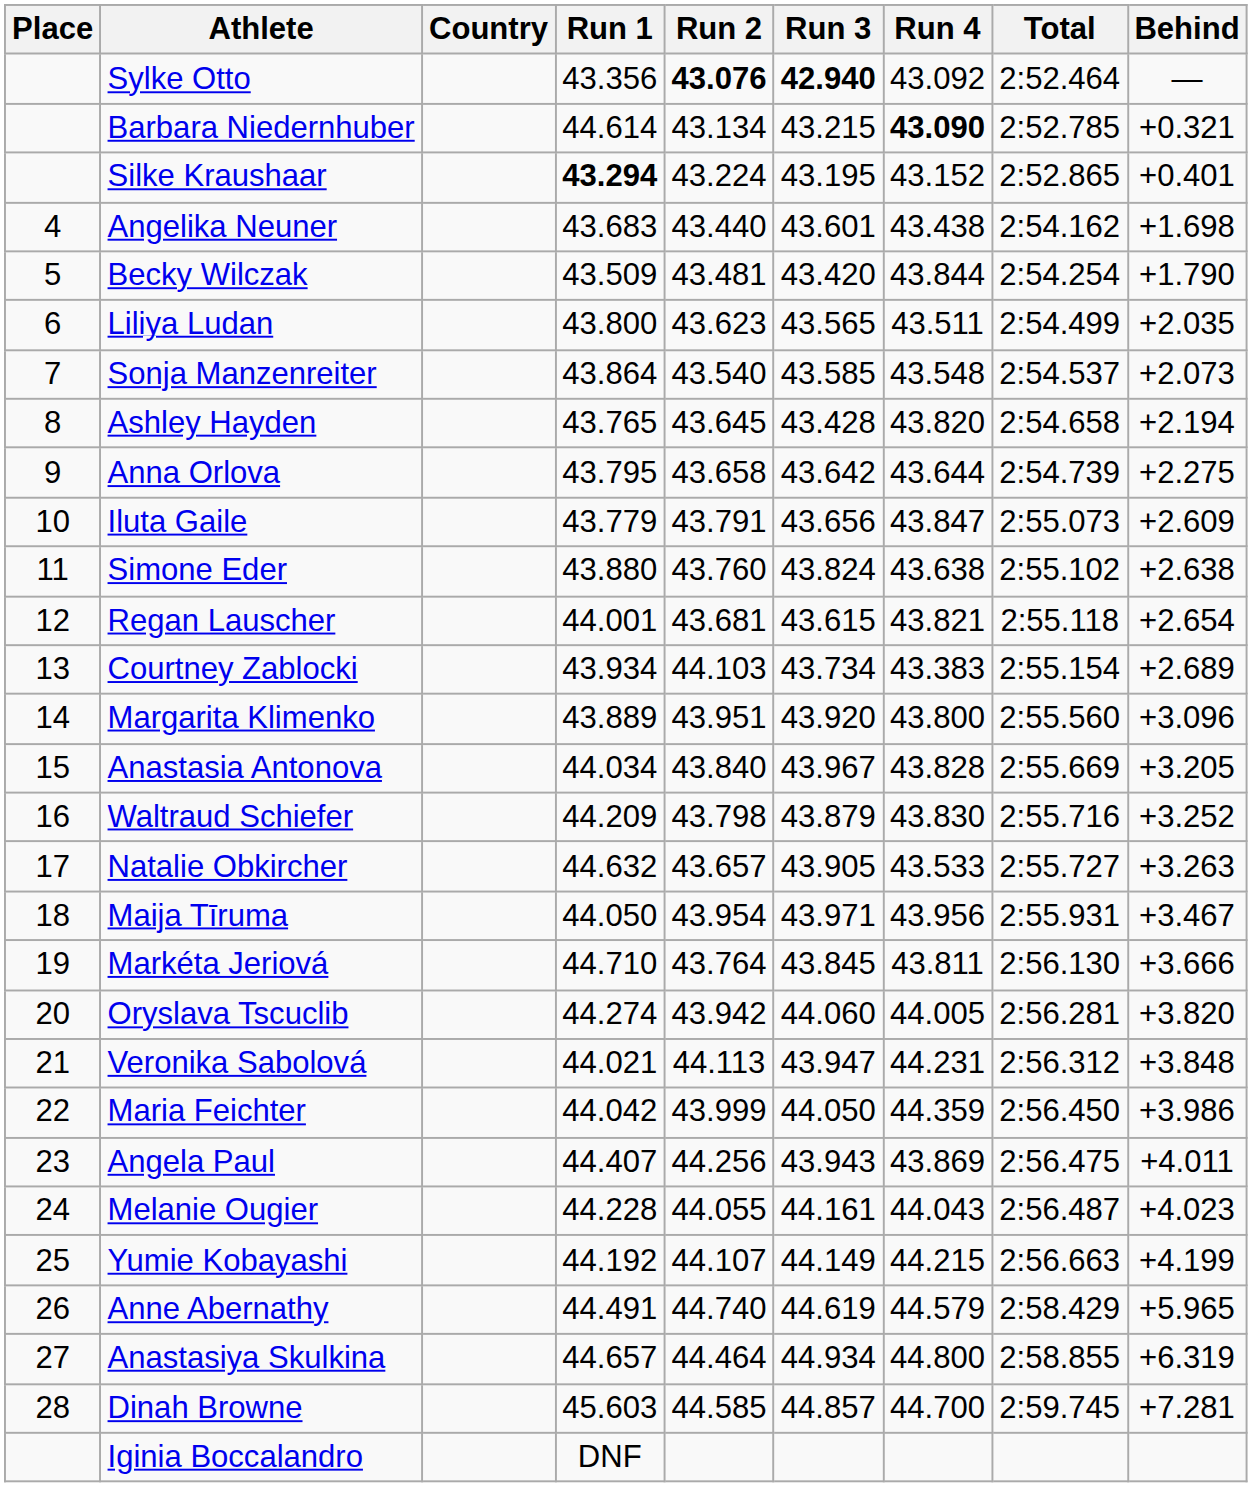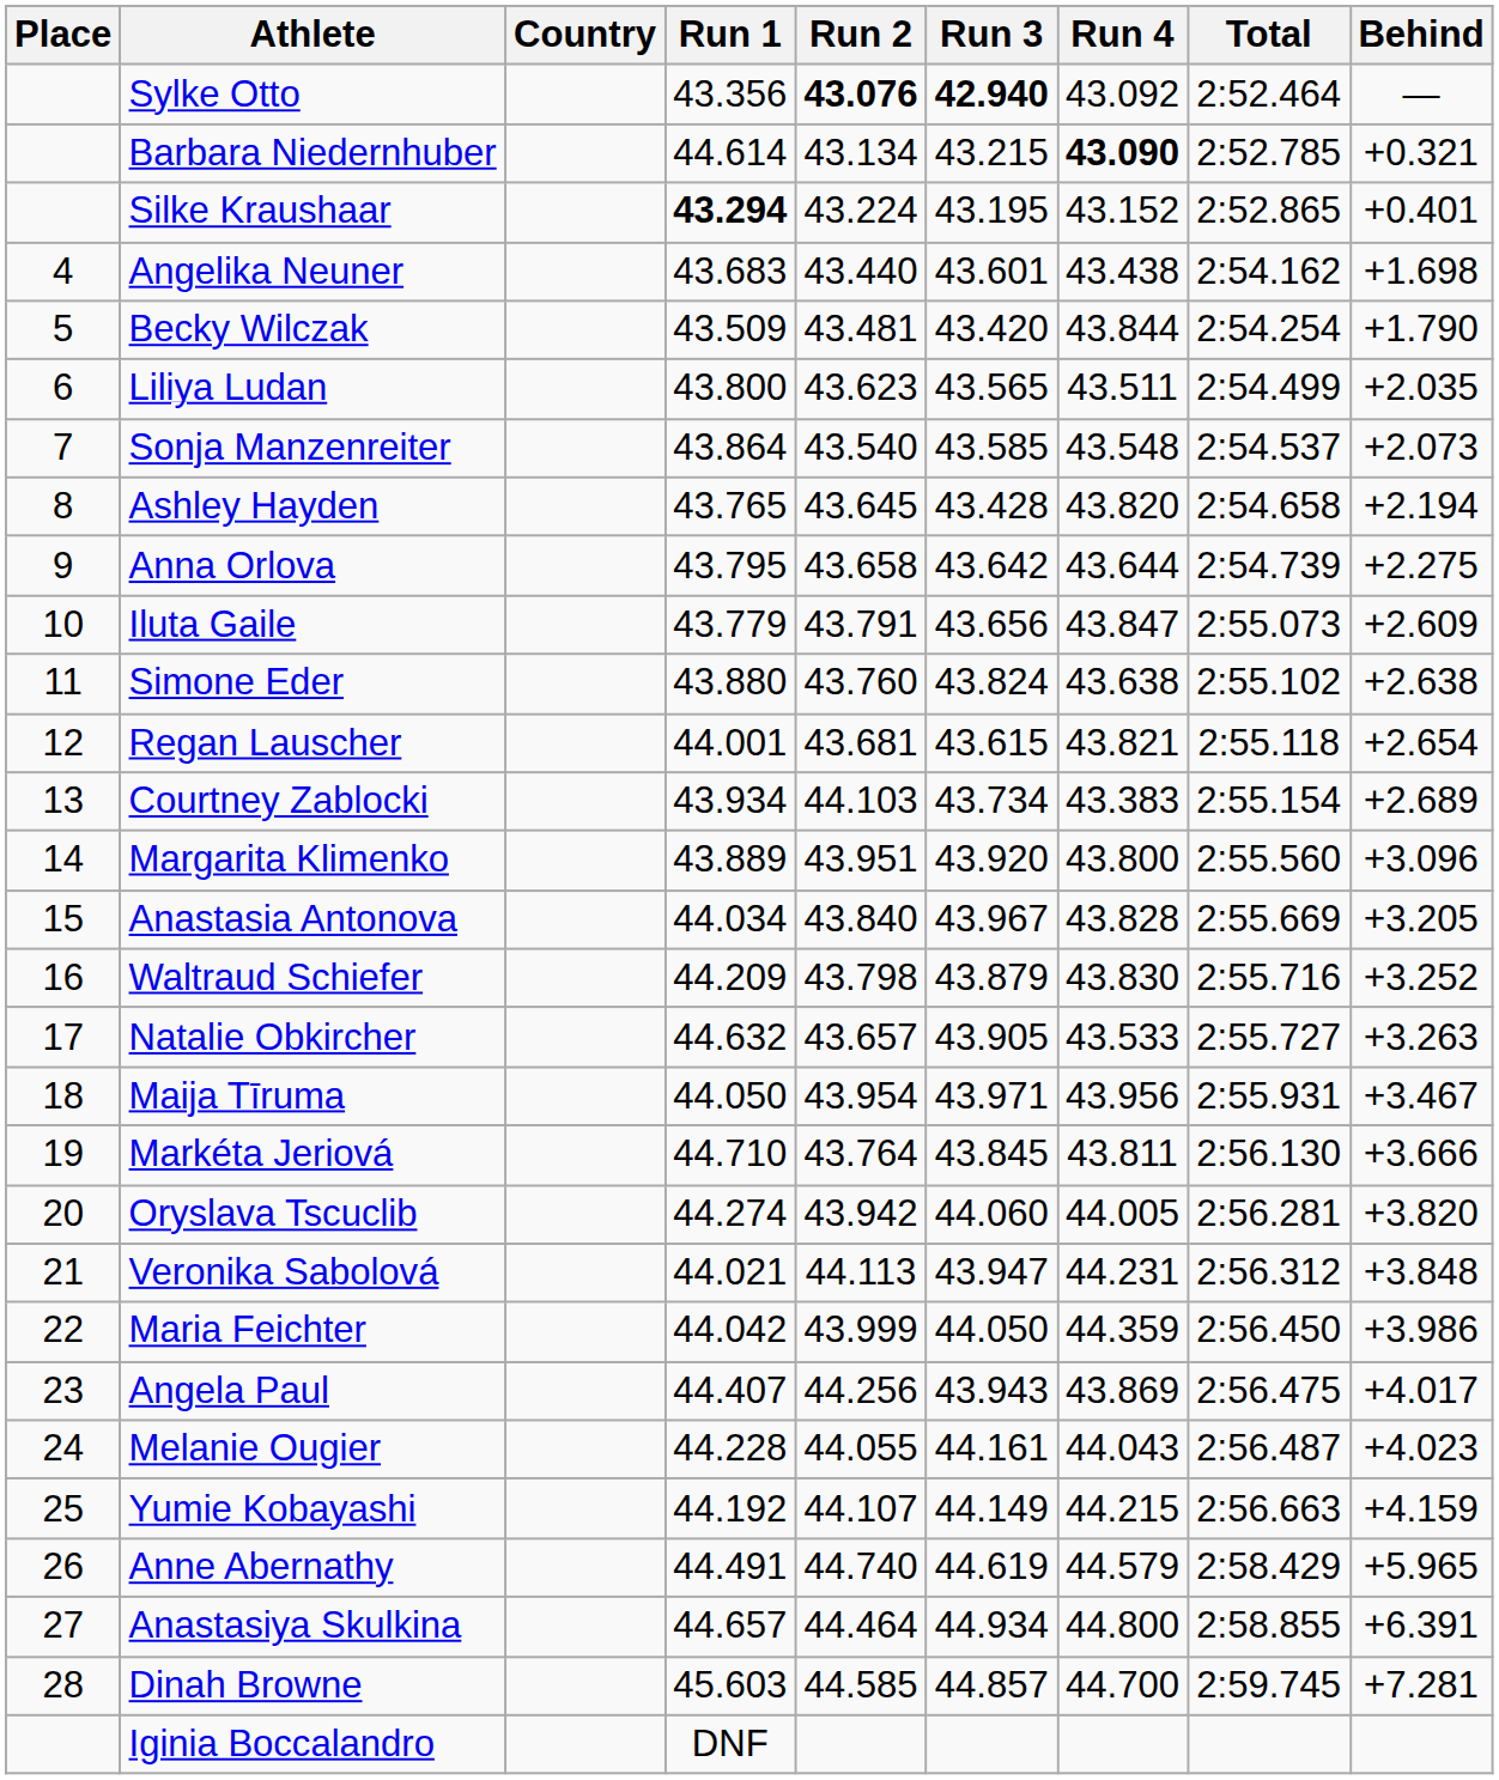 <table class="wikitable sortable" style="text-align:center">
 <tr bgcolor=efefef>
 <th>Place</th>
 <th>Athlete</th>
 <th>Country</th>
 <th>Run 1</th>
 <th>Run 2</th>
 <th>Run 3</th>
 <th>Run 4</th>
 <th>Total</th>
 <th>Behind</th>
 </tr>
 <tr>
 <td> </td>
 <td align=left><a href='#'>Sylke Otto</a></td>
 <td align=left></td>
 <td>43.356</td>
 <td><strong>43.076</strong></td>
 <td><strong>42.940</strong></td>
 <td>43.092</td>
 <td>2:52.464</td>
 <td>—</td>
 </tr>
 <tr>
 <td> </td>
 <td align=left><a href='#'>Barbara Niedernhuber</a></td>
 <td align=left></td>
 <td>44.614</td>
 <td>43.134</td>
 <td>43.215</td>
 <td><strong>43.090</strong></td>
 <td>2:52.785</td>
 <td>+0.321</td>
 </tr>
 <tr>
 <td> </td>
 <td align=left><a href='#'>Silke Kraushaar</a></td>
 <td align=left></td>
 <td><strong>43.294</strong></td>
 <td>43.224</td>
 <td>43.195</td>
 <td>43.152</td>
 <td>2:52.865</td>
 <td>+0.401</td>
 </tr>
 <tr>
 <td>4</td>
 <td align=left><a href='#'>Angelika Neuner</a></td>
 <td align=left></td>
 <td>43.683</td>
 <td>43.440</td>
 <td>43.601</td>
 <td>43.438</td>
 <td>2:54.162</td>
 <td>+1.698</td>
 </tr>
 <tr>
 <td>5</td>
 <td align=left><a href='#'>Becky Wilczak</a></td>
 <td align=left></td>
 <td>43.509</td>
 <td>43.481</td>
 <td>43.420</td>
 <td>43.844</td>
 <td>2:54.254</td>
 <td>+1.790</td>
 </tr>
 <tr>
 <td>6</td>
 <td align=left><a href='#'>Liliya Ludan</a></td>
 <td align=left></td>
 <td>43.800</td>
 <td>43.623</td>
 <td>43.565</td>
 <td>43.511</td>
 <td>2:54.499</td>
 <td>+2.035</td>
 </tr>
 <tr>
 <td>7</td>
 <td align=left><a href='#'>Sonja Manzenreiter</a></td>
 <td align=left></td>
 <td>43.864</td>
 <td>43.540</td>
 <td>43.585</td>
 <td>43.548</td>
 <td>2:54.537</td>
 <td>+2.073</td>
 </tr>
 <tr>
 <td>8</td>
 <td align=left><a href='#'>Ashley Hayden</a></td>
 <td align=left></td>
 <td>43.765</td>
 <td>43.645</td>
 <td>43.428</td>
 <td>43.820</td>
 <td>2:54.658</td>
 <td>+2.194</td>
 </tr>
 <tr>
 <td>9</td>
 <td align=left><a href='#'>Anna Orlova</a></td>
 <td align=left></td>
 <td>43.795</td>
 <td>43.658</td>
 <td>43.642</td>
 <td>43.644</td>
 <td>2:54.739</td>
 <td>+2.275</td>
 </tr>
 <tr>
 <td>10</td>
 <td align=left><a href='#'>Iluta Gaile</a></td>
 <td align=left></td>
 <td>43.779</td>
 <td>43.791</td>
 <td>43.656</td>
 <td>43.847</td>
 <td>2:55.073</td>
 <td>+2.609</td>
 </tr>
 <tr>
 <td>11</td>
 <td align=left><a href='#'>Simone Eder</a></td>
 <td align=left></td>
 <td>43.880</td>
 <td>43.760</td>
 <td>43.824</td>
 <td>43.638</td>
 <td>2:55.102</td>
 <td>+2.638</td>
 </tr>
 <tr>
 <td>12</td>
 <td align=left><a href='#'>Regan Lauscher</a></td>
 <td align=left></td>
 <td>44.001</td>
 <td>43.681</td>
 <td>43.615</td>
 <td>43.821</td>
 <td>2:55.118</td>
 <td>+2.654</td>
 </tr>
 <tr>
 <td>13</td>
 <td align=left><a href='#'>Courtney Zablocki</a></td>
 <td align=left></td>
 <td>43.934</td>
 <td>44.103</td>
 <td>43.734</td>
 <td>43.383</td>
 <td>2:55.154</td>
 <td>+2.689</td>
 </tr>
 <tr>
 <td>14</td>
 <td align=left><a href='#'>Margarita Klimenko</a></td>
 <td align=left></td>
 <td>43.889</td>
 <td>43.951</td>
 <td>43.920</td>
 <td>43.800</td>
 <td>2:55.560</td>
 <td>+3.096</td>
 </tr>
 <tr>
 <td>15</td>
 <td align=left><a href='#'>Anastasia Antonova</a></td>
 <td align=left></td>
 <td>44.034</td>
 <td>43.840</td>
 <td>43.967</td>
 <td>43.828</td>
 <td>2:55.669</td>
 <td>+3.205</td>
 </tr>
 <tr>
 <td>16</td>
 <td align=left><a href='#'>Waltraud Schiefer</a></td>
 <td align=left></td>
 <td>44.209</td>
 <td>43.798</td>
 <td>43.879</td>
 <td>43.830</td>
 <td>2:55.716</td>
 <td>+3.252</td>
 </tr>
 <tr>
 <td>17</td>
 <td align=left><a href='#'>Natalie Obkircher</a></td>
 <td align=left></td>
 <td>44.632</td>
 <td>43.657</td>
 <td>43.905</td>
 <td>43.533</td>
 <td>2:55.727</td>
 <td>+3.263</td>
 </tr>
 <tr>
 <td>18</td>
 <td align=left><a href='#'>Maija Tīruma</a></td>
 <td align=left></td>
 <td>44.050</td>
 <td>43.954</td>
 <td>43.971</td>
 <td>43.956</td>
 <td>2:55.931</td>
 <td>+3.467</td>
 </tr>
 <tr>
 <td>19</td>
 <td align=left><a href='#'>Markéta Jeriová</a></td>
 <td align=left></td>
 <td>44.710</td>
 <td>43.764</td>
 <td>43.845</td>
 <td>43.811</td>
 <td>2:56.130</td>
 <td>+3.666</td>
 </tr>
 <tr>
 <td>20</td>
 <td align=left><a href='#'>Oryslava Tscuclib</a></td>
 <td align=left></td>
 <td>44.274</td>
 <td>43.942</td>
 <td>44.060</td>
 <td>44.005</td>
 <td>2:56.281</td>
 <td>+3.820</td>
 </tr>
 <tr>
 <td>21</td>
 <td align=left><a href='#'>Veronika Sabolová</a></td>
 <td align=left></td>
 <td>44.021</td>
 <td>44.113</td>
 <td>43.947</td>
 <td>44.231</td>
 <td>2:56.312</td>
 <td>+3.848</td>
 </tr>
 <tr>
 <td>22</td>
 <td align=left><a href='#'>Maria Feichter</a></td>
 <td align=left></td>
 <td>44.042</td>
 <td>43.999</td>
 <td>44.050</td>
 <td>44.359</td>
 <td>2:56.450</td>
 <td>+3.986</td>
 </tr>
 <tr>
 <td>23</td>
 <td align=left><a href='#'>Angela Paul</a></td>
 <td align=left></td>
 <td>44.407</td>
 <td>44.256</td>
 <td>43.943</td>
 <td>43.869</td>
 <td>2:56.475</td>
-<td>+4.011</td>
+<td>+4.017</td>
 </tr>
 <tr>
 <td>24</td>
 <td align=left><a href='#'>Melanie Ougier</a></td>
 <td align=left></td>
 <td>44.228</td>
 <td>44.055</td>
 <td>44.161</td>
 <td>44.043</td>
 <td>2:56.487</td>
 <td>+4.023</td>
 </tr>
 <tr>
 <td>25</td>
 <td align=left><a href='#'>Yumie Kobayashi</a></td>
 <td align=left></td>
 <td>44.192</td>
 <td>44.107</td>
 <td>44.149</td>
 <td>44.215</td>
 <td>2:56.663</td>
-<td>+4.199</td>
+<td>+4.159</td>
 </tr>
 <tr>
 <td>26</td>
 <td align=left><a href='#'>Anne Abernathy</a></td>
 <td align=left></td>
 <td>44.491</td>
 <td>44.740</td>
 <td>44.619</td>
 <td>44.579</td>
 <td>2:58.429</td>
 <td>+5.965</td>
 </tr>
 <tr>
 <td>27</td>
 <td align=left><a href='#'>Anastasiya Skulkina</a></td>
 <td align=left></td>
 <td>44.657</td>
 <td>44.464</td>
 <td>44.934</td>
 <td>44.800</td>
 <td>2:58.855</td>
-<td>+6.319</td>
+<td>+6.391</td>
 </tr>
 <tr>
 <td>28</td>
 <td align=left><a href='#'>Dinah Browne</a></td>
 <td align=left></td>
 <td>45.603</td>
 <td>44.585</td>
 <td>44.857</td>
 <td>44.700</td>
 <td>2:59.745</td>
 <td>+7.281</td>
 </tr>
 <tr>
 <td></td>
 <td align=left><a href='#'>Iginia Boccalandro</a></td>
 <td align=left></td>
 <td>DNF</td>
 <td></td>
 <td></td>
 <td></td>
 <td></td>
 <td></td>
 </tr>
 </table>
